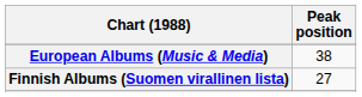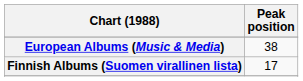 <table class="wikitable sortable plainrowheaders" style="text-align:center">
 <tr>
 <th scope="col">Chart (1988)</th>
 <th scope="col">Peak<br>position</th>
 </tr>
 <tr>
 </tr>
 <tr>
 </tr>
 <tr>
 <th scope="row"><a href='#'>European Albums</a> (<em><a href='#'>Music & Media</a></em>)</th>
 <td>38</td>
 </tr>
 <tr>
 <th scope="row">Finnish Albums (<a href='#'>Suomen virallinen lista</a>)</th>
-<td>27</td>
+<td>17</td>
 </tr>
 <tr>
 </tr>
 <tr>
 </tr>
 <tr>
 </tr>
 <tr>
 </tr>
 <tr>
 </tr>
 </table>
